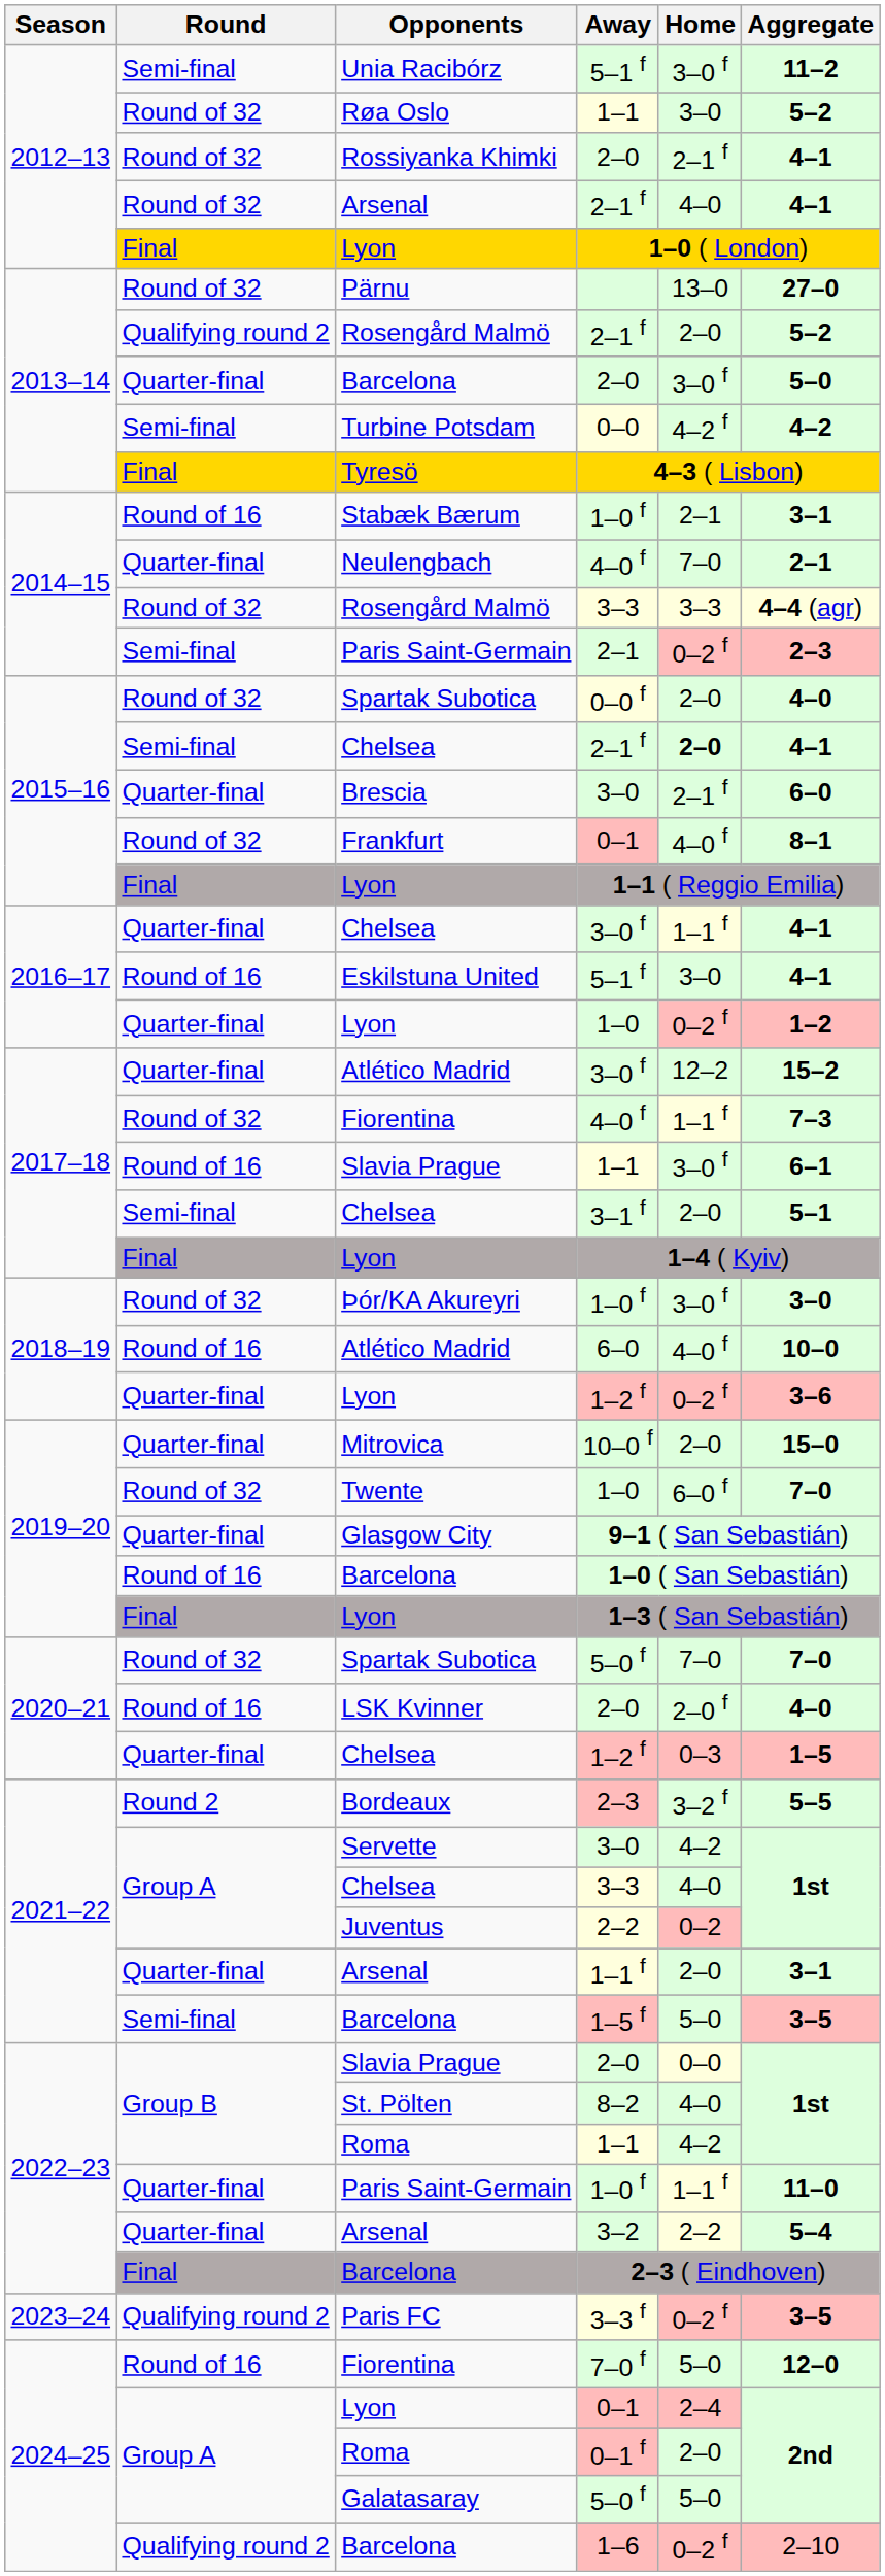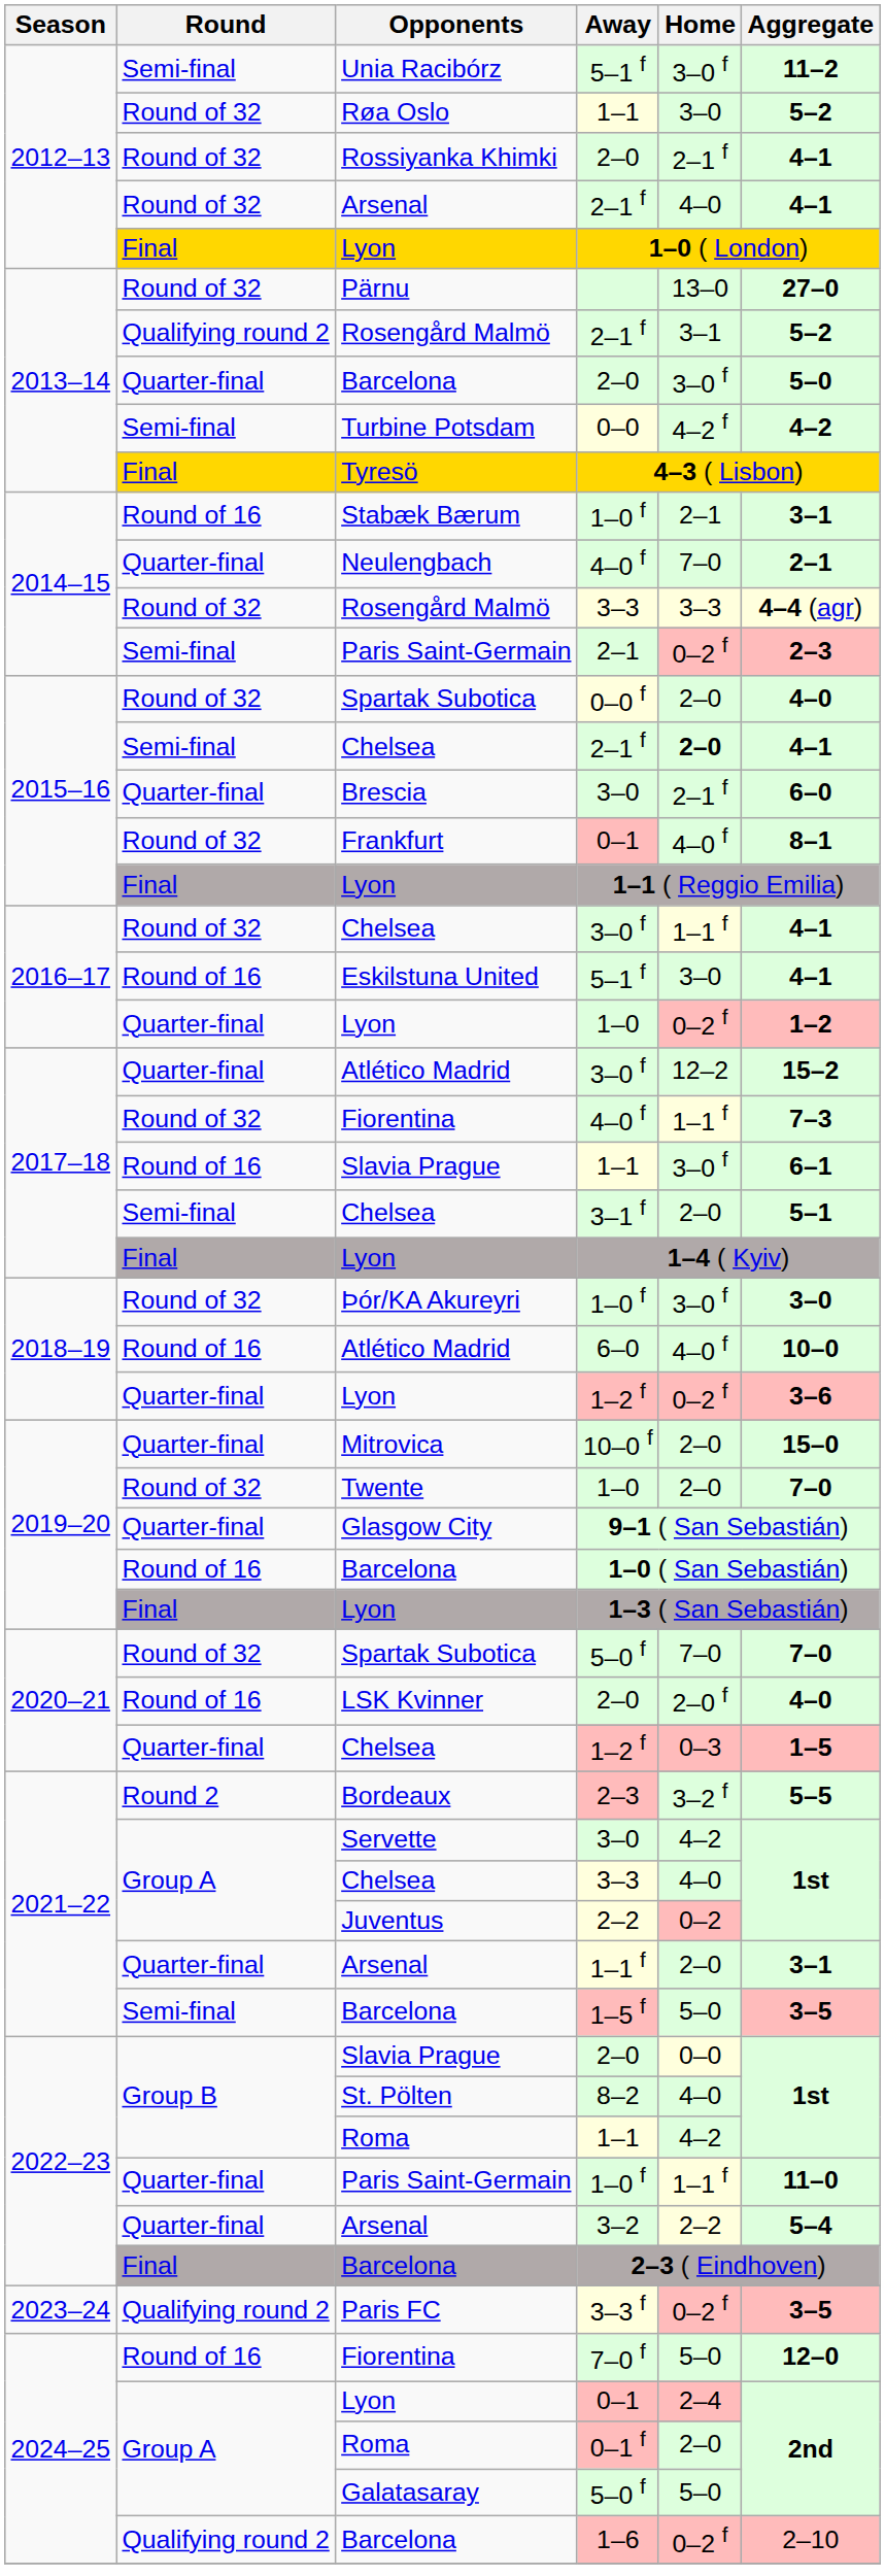 <table class="wikitable">
 <tr>
 <th>Season</th>
 <th>Round</th>
 <th>Opponents</th>
 <th>Away</th>
 <th>Home</th>
 <th>Aggregate</th>
 </tr>
 <tr>
 <td rowspan="5"><a href='#'>2012–13</a></td>
 <td><a href='#'>Semi-final</a></td>
 <td> <a href='#'>Unia Racibórz</a></td>
 <td bgcolor="#ddffdd" style="text-align:center;">5–1 <sup>f</sup></td>
 <td bgcolor="#ddffdd" style="text-align:center;">3–0 <sup>f</sup></td>
 <td bgcolor="#ddffdd" style="text-align:center;"><strong>11–2</strong></td>
 </tr>
 <tr>
 <td><a href='#'>Round of 32</a></td>
 <td> <a href='#'>Røa Oslo</a></td>
 <td bgcolor="#ffffdd" style="text-align:center;">1–1</td>
 <td bgcolor="#ddffdd" style="text-align:center;">3–0</td>
 <td bgcolor="#ddffdd" style="text-align:center;"><strong>5–2</strong></td>
 </tr>
 <tr>
 <td><a href='#'>Round of 32</a></td>
 <td> <a href='#'>Rossiyanka Khimki</a></td>
 <td bgcolor="#ddffdd" style="text-align:center;">2–0</td>
 <td bgcolor="#ddffdd" style="text-align:center;">2–1 <sup>f</sup></td>
 <td bgcolor="#ddffdd" style="text-align:center;"><strong>4–1</strong></td>
 </tr>
 <tr>
 <td><a href='#'>Round of 32</a></td>
 <td> <a href='#'>Arsenal</a></td>
 <td bgcolor="#ddffdd" style="text-align:center;">2–1 <sup>f</sup></td>
 <td bgcolor="#ddffdd" style="text-align:center;">4–0</td>
 <td bgcolor="#ddffdd" style="text-align:center;"><strong>4–1</strong></td>
 </tr>
 <tr>
 <td bgcolor="gold"><a href='#'>Final</a></td>
 <td bgcolor="gold"> <a href='#'>Lyon</a></td>
 <td bgcolor="gold" colspan="3" style="text-align:center;"><strong>1–0</strong> ( <a href='#'>London</a>)</td>
 </tr>
 <tr>
 <td rowspan="5"><a href='#'>2013–14</a></td>
 <td><a href='#'>Round of 32</a></td>
 <td> <a href='#'>Pärnu</a></td>
 <td bgcolor="#ddffdd" style="text-align:center;"></td>
 <td bgcolor="#ddffdd" style="text-align:center;">13–0</td>
 <td bgcolor="#ddffdd" style="text-align:center;"><strong>27–0</strong></td>
 </tr>
 <tr>
 <td><a href='#'>Qualifying round 2</a></td>
 <td> <a href='#'>Rosengård Malmö</a></td>
 <td bgcolor="#ddffdd" style="text-align:center;">2–1 <sup>f</sup></td>
-<td bgcolor="#ddffdd" style="text-align:center;">2–0</td>
+<td bgcolor="#ddffdd" style="text-align:center;">3–1</td>
 <td bgcolor="#ddffdd" style="text-align:center;"><strong>5–2</strong></td>
 </tr>
 <tr>
 <td><a href='#'>Quarter-final</a></td>
 <td> <a href='#'>Barcelona</a></td>
 <td bgcolor="#ddffdd" style="text-align:center;">2–0</td>
 <td bgcolor="#ddffdd" style="text-align:center;">3–0 <sup>f</sup></td>
 <td bgcolor="#ddffdd" style="text-align:center;"><strong>5–0</strong></td>
 </tr>
 <tr>
 <td><a href='#'>Semi-final</a></td>
 <td> <a href='#'>Turbine Potsdam</a></td>
 <td bgcolor="#ffffdd" style="text-align:center;">0–0</td>
 <td bgcolor="#ddffdd" style="text-align:center;">4–2 <sup>f</sup></td>
 <td bgcolor="#ddffdd" style="text-align:center;"><strong>4–2</strong></td>
 </tr>
 <tr>
 <td bgcolor="gold"><a href='#'>Final</a></td>
 <td bgcolor="gold"> <a href='#'>Tyresö</a></td>
 <td bgcolor="gold" colspan="3" style="text-align:center;"><strong>4–3</strong> ( <a href='#'>Lisbon</a>)</td>
 </tr>
 <tr>
 <td rowspan="4"><a href='#'>2014–15</a></td>
 <td><a href='#'>Round of 16</a></td>
 <td> <a href='#'>Stabæk Bærum</a></td>
 <td bgcolor="#ddffdd" style="text-align:center;">1–0 <sup>f</sup></td>
 <td bgcolor="#ddffdd" style="text-align:center;">2–1</td>
 <td bgcolor="#ddffdd" style="text-align:center;"><strong>3–1</strong></td>
 </tr>
 <tr>
 <td><a href='#'>Quarter-final</a></td>
 <td> <a href='#'>Neulengbach</a></td>
 <td bgcolor="#ddffdd" style="text-align:center;">4–0 <sup>f</sup></td>
 <td bgcolor="#ddffdd" style="text-align:center;">7–0</td>
 <td bgcolor="#ddffdd" style="text-align:center;"><strong>2–1</strong></td>
 </tr>
 <tr>
 <td><a href='#'>Round of 32</a></td>
 <td> <a href='#'>Rosengård Malmö</a></td>
 <td bgcolor="#ffffdd" style="text-align:center;">3–3</td>
 <td bgcolor="#ffffdd" style="text-align:center;">3–3</td>
 <td bgcolor="#ffffdd" style="text-align:center;"><strong>4–4</strong> (<a href='#'>agr</a>)</td>
 </tr>
 <tr>
 <td><a href='#'>Semi-final</a></td>
 <td> <a href='#'>Paris Saint-Germain</a></td>
 <td bgcolor="#ddffdd" style="text-align:center;">2–1</td>
 <td bgcolor="#ffbbbb" style="text-align:center;">0–2 <sup>f</sup></td>
 <td bgcolor="#ffbbbb" style="text-align:center;"><strong>2–3</strong></td>
 </tr>
 <tr>
 <td rowspan="5"><a href='#'>2015–16</a></td>
 <td><a href='#'>Round of 32</a></td>
 <td> <a href='#'>Spartak Subotica</a></td>
 <td bgcolor="#ffffdd" style="text-align:center;">0–0 <sup>f</sup></td>
 <td bgcolor="#ddffdd" style="text-align:center;">2–0</td>
 <td bgcolor="#ddffdd" style="text-align:center;"><strong>4–0</strong></td>
 </tr>
 <tr>
 <td><a href='#'>Semi-final</a></td>
 <td> <a href='#'>Chelsea</a></td>
 <td bgcolor="#ddffdd" style="text-align:center;">2–1 <sup>f</sup></td>
 <td bgcolor="#ddffdd" style="text-align:center;"><strong>2–0</strong></td>
 <td bgcolor="#ddffdd" style="text-align:center;"><strong>4–1</strong></td>
 </tr>
 <tr>
 <td><a href='#'>Quarter-final</a></td>
 <td> <a href='#'>Brescia</a></td>
 <td bgcolor="#ddffdd" style="text-align:center;">3–0</td>
 <td bgcolor="#ddffdd" style="text-align:center;">2–1 <sup>f</sup></td>
 <td bgcolor="#ddffdd" style="text-align:center;"><strong>6–0</strong></td>
 </tr>
 <tr>
 <td><a href='#'>Round of 32</a></td>
 <td> <a href='#'>Frankfurt</a></td>
 <td bgcolor="#ffbbbb" style="text-align:center;">0–1</td>
 <td bgcolor="#ddffdd" style="text-align:center;">4–0 <sup>f</sup></td>
 <td bgcolor="#ddffdd" style="text-align:center;"><strong>8–1</strong></td>
 </tr>
 <tr>
 <td bgcolor="#B0A9A9"><a href='#'>Final</a></td>
 <td bgcolor="#B0A9A9"> <a href='#'>Lyon</a></td>
 <td bgcolor="#B0A9A9" colspan="3" style="text-align:center;"><strong>1–1  </strong> ( <a href='#'>Reggio Emilia</a>)</td>
 </tr>
 <tr>
 <td rowspan="3"><a href='#'>2016–17</a></td>
-<td><a href='#'>Quarter-final</a></td>
+<td><a href='#'>Round of 32</a></td>
 <td> <a href='#'>Chelsea</a></td>
 <td bgcolor="#ddffdd" style="text-align:center;">3–0 <sup>f</sup></td>
 <td bgcolor="#ffffdd" style="text-align:center;">1–1 <sup>f</sup></td>
 <td bgcolor="#ddffdd" style="text-align:center;"><strong>4–1</strong></td>
 </tr>
 <tr>
 <td><a href='#'>Round of 16</a></td>
 <td> <a href='#'>Eskilstuna United</a></td>
 <td bgcolor="#ddffdd" style="text-align:center;">5–1 <sup>f</sup></td>
 <td bgcolor="#ddffdd" style="text-align:center;">3–0</td>
 <td bgcolor="#ddffdd" style="text-align:center;"><strong>4–1</strong></td>
 </tr>
 <tr>
 <td><a href='#'>Quarter-final</a></td>
 <td> <a href='#'>Lyon</a></td>
 <td bgcolor="#ddffdd" style="text-align:center;">1–0</td>
 <td bgcolor="#ffbbbb" style="text-align:center;">0–2 <sup>f</sup></td>
 <td bgcolor="#ffbbbb" style="text-align:center;"><strong>1–2</strong></td>
 </tr>
 <tr>
 <td rowspan="5"><a href='#'>2017–18</a></td>
 <td><a href='#'>Quarter-final</a></td>
 <td> <a href='#'>Atlético Madrid</a></td>
 <td bgcolor="#ddffdd" style="text-align:center;">3–0 <sup>f</sup></td>
 <td bgcolor="#ddffdd" style="text-align:center;">12–2</td>
 <td bgcolor="#ddffdd" style="text-align:center;"><strong>15–2</strong></td>
 </tr>
 <tr>
 <td><a href='#'>Round of 32</a></td>
 <td> <a href='#'>Fiorentina</a></td>
 <td bgcolor="#ddffdd" style="text-align:center;">4–0 <sup>f</sup></td>
 <td bgcolor="#ffffdd" style="text-align:center;">1–1 <sup>f</sup></td>
 <td bgcolor="#ddffdd" style="text-align:center;"><strong>7–3</strong></td>
 </tr>
 <tr>
 <td><a href='#'>Round of 16</a></td>
 <td> <a href='#'>Slavia Prague</a></td>
 <td bgcolor="#ffffdd" style="text-align:center;">1–1</td>
 <td bgcolor="#ddffdd" style="text-align:center;">3–0 <sup>f</sup></td>
 <td bgcolor="#ddffdd" style="text-align:center;"><strong>6–1</strong></td>
 </tr>
 <tr>
 <td><a href='#'>Semi-final</a></td>
 <td> <a href='#'>Chelsea</a></td>
 <td bgcolor="#ddffdd" style="text-align:center;">3–1 <sup>f</sup></td>
 <td bgcolor="#ddffdd" style="text-align:center;">2–0</td>
 <td bgcolor="#ddffdd" style="text-align:center;"><strong>5–1</strong></td>
 </tr>
 <tr>
 <td bgcolor="#B0A9A9"><a href='#'>Final</a></td>
 <td bgcolor="#B0A9A9"> <a href='#'>Lyon</a></td>
 <td bgcolor="#B0A9A9" colspan="3" style="text-align:center;"><strong>1–4 </strong> ( <a href='#'>Kyiv</a>)</td>
 </tr>
 <tr>
 <td rowspan=3><a href='#'>2018–19</a></td>
 <td><a href='#'>Round of 32</a></td>
 <td> <a href='#'>Þór/KA Akureyri</a></td>
 <td bgcolor="#ddffdd" style="text-align:center;">1–0 <sup>f</sup></td>
 <td bgcolor="#ddffdd" style="text-align:center;">3–0 <sup>f</sup></td>
 <td bgcolor="#ddffdd" style="text-align:center;"><strong>3–0</strong></td>
 </tr>
 <tr>
 <td><a href='#'>Round of 16</a></td>
 <td> <a href='#'>Atlético Madrid</a></td>
 <td bgcolor="#ddffdd" style="text-align:center;">6–0</td>
 <td bgcolor="#ddffdd" style="text-align:center;">4–0 <sup>f</sup></td>
 <td bgcolor="#ddffdd" style="text-align:center;"><strong>10–0</strong></td>
 </tr>
 <tr>
 <td><a href='#'>Quarter-final</a></td>
 <td> <a href='#'>Lyon</a></td>
 <td bgcolor="#ffbbbb" style="text-align:center;">1–2 <sup>f</sup></td>
 <td bgcolor="#ffbbbb" style="text-align:center;">0–2 <sup>f</sup></td>
 <td bgcolor="#ffbbbb" style="text-align:center;"><strong>3–6</strong></td>
 </tr>
 <tr>
 <td rowspan=5><a href='#'>2019–20</a></td>
 <td><a href='#'>Quarter-final</a></td>
 <td> <a href='#'>Mitrovica</a></td>
 <td bgcolor="#ddffdd" style="text-align:center;">10–0 <sup>f</sup></td>
 <td bgcolor="#ddffdd" style="text-align:center;">2–0</td>
 <td bgcolor="#ddffdd" style="text-align:center;"><strong>15–0</strong></td>
 </tr>
 <tr>
 <td><a href='#'>Round of 32</a></td>
 <td> <a href='#'>Twente</a></td>
 <td bgcolor="#ddffdd" style="text-align:center;">1–0</td>
-<td bgcolor="#ddffdd" style="text-align:center;">6–0 <sup>f</sup></td>
+<td bgcolor="#ddffdd" style="text-align:center;">2–0</td>
 <td bgcolor="#ddffdd" style="text-align:center;"><strong>7–0</strong></td>
 </tr>
 <tr>
 <td><a href='#'>Quarter-final</a></td>
 <td> <a href='#'>Glasgow City</a></td>
 <td colspan=3 bgcolor="#ddffdd" style="text-align:center;"><strong>9–1</strong> ( <a href='#'>San Sebastián</a>)</td>
 </tr>
 <tr>
 <td><a href='#'>Round of 16</a></td>
 <td> <a href='#'>Barcelona</a></td>
 <td colspan=3 bgcolor="#ddffdd" style="text-align:center;"><strong>1–0</strong> ( <a href='#'>San Sebastián</a>)</td>
 </tr>
 <tr>
 <td bgcolor="#B0A9A9"><a href='#'>Final</a></td>
 <td bgcolor="#B0A9A9"> <a href='#'>Lyon</a></td>
 <td bgcolor="#B0A9A9" colspan="3" style="text-align:center;"><strong>1–3</strong> ( <a href='#'>San Sebastián</a>)</td>
 </tr>
 <tr>
 <td rowspan=3><a href='#'>2020–21</a></td>
 <td><a href='#'>Round of 32</a></td>
 <td> <a href='#'>Spartak Subotica</a></td>
 <td bgcolor="#ddffdd" style="text-align:center;">5–0 <sup>f</sup></td>
 <td bgcolor="#ddffdd" style="text-align:center;">7–0</td>
 <td bgcolor="#ddffdd" style="text-align:center;"><strong>7–0</strong></td>
 </tr>
 <tr>
 <td><a href='#'>Round of 16</a></td>
 <td> <a href='#'>LSK Kvinner</a></td>
 <td bgcolor="#ddffdd" style="text-align:center;">2–0</td>
 <td bgcolor="#ddffdd" style="text-align:center;">2–0 <sup>f</sup></td>
 <td bgcolor="#ddffdd" style="text-align:center;"><strong>4–0</strong></td>
 </tr>
 <tr>
 <td><a href='#'>Quarter-final</a></td>
 <td> <a href='#'>Chelsea</a></td>
 <td bgcolor="#ffbbbb" style="text-align:center;">1–2 <sup>f</sup></td>
 <td bgcolor="#ffbbbb" style="text-align:center;">0–3</td>
 <td bgcolor="#ffbbbb" style="text-align:center;"><strong>1–5</strong></td>
 </tr>
 <tr>
 <td rowspan=6><a href='#'>2021–22</a></td>
 <td><a href='#'>Round 2</a></td>
 <td> <a href='#'>Bordeaux</a></td>
 <td bgcolor="#ffbbbb" style="text-align:center;">2–3 </td>
 <td bgcolor="#ddffdd" style="text-align:center;">3–2 <sup>f</sup></td>
 <td bgcolor="#ddffdd" style="text-align:center;"><strong>5–5 </strong></td>
 </tr>
 <tr>
 <td rowspan=3><a href='#'>Group A</a></td>
 <td> <a href='#'>Servette</a></td>
 <td bgcolor="#ddffdd" style="text-align:center;">3–0</td>
 <td bgcolor="#ddffdd" style="text-align:center;">4–2</td>
 <td bgcolor="#ddffdd" style="text-align:center;" rowspan=3><strong>1st</strong></td>
 </tr>
 <tr>
 <td> <a href='#'>Chelsea</a></td>
 <td bgcolor="#ffffdd" style="text-align:center;">3–3</td>
 <td bgcolor="#ddffdd" style="text-align:center;">4–0</td>
 </tr>
 <tr>
 <td> <a href='#'>Juventus</a></td>
 <td bgcolor="#ffffdd" style="text-align:center;">2–2</td>
 <td bgcolor="#ffbbbb" style="text-align:center;">0–2</td>
 </tr>
 <tr>
 <td><a href='#'>Quarter-final</a></td>
 <td> <a href='#'>Arsenal</a></td>
 <td bgcolor="#ffffdd" style="text-align:center;">1–1 <sup>f</sup></td>
 <td bgcolor="#ddffdd" style="text-align:center;">2–0</td>
 <td bgcolor="#ddffdd" style="text-align:center;"><strong>3–1</strong></td>
 </tr>
 <tr>
 <td><a href='#'>Semi-final</a></td>
 <td> <a href='#'>Barcelona</a></td>
 <td bgcolor="#ffbbbb" style="text-align:center;">1–5 <sup>f</sup></td>
 <td bgcolor="#ddffdd" style="text-align:center;">5–0</td>
 <td bgcolor="#ffbbbb" style="text-align:center;"><strong>3–5</strong></td>
 </tr>
 <tr>
 <td rowspan=6><a href='#'>2022–23</a></td>
 <td rowspan=3><a href='#'>Group B</a></td>
 <td> <a href='#'>Slavia Prague</a></td>
 <td bgcolor="#ddffdd" style="text-align:center;">2–0</td>
 <td bgcolor="#ffffdd" style="text-align:center;">0–0</td>
 <td bgcolor="#ddffdd" style="text-align:center;" rowspan=3><strong>1st</strong></td>
 </tr>
 <tr>
 <td> <a href='#'>St. Pölten</a></td>
 <td bgcolor="#ddffdd" style="text-align:center;">8–2</td>
 <td bgcolor="#ddffdd" style="text-align:center;">4–0</td>
 </tr>
 <tr>
 <td> <a href='#'>Roma</a></td>
 <td bgcolor="#ffffdd" style="text-align:center;">1–1</td>
 <td bgcolor="#ddffdd" style="text-align:center;">4–2</td>
 </tr>
 <tr>
 <td><a href='#'>Quarter-final</a></td>
 <td> <a href='#'>Paris Saint-Germain</a></td>
 <td bgcolor="#ddffdd" style="text-align:center;">1–0 <sup>f</sup></td>
 <td bgcolor="#ffffdd" style="text-align:center;">1–1 <sup>f</sup></td>
 <td bgcolor="#ddffdd" style="text-align:center;"><strong>11–0</strong></td>
 </tr>
 <tr>
 <td><a href='#'>Quarter-final</a></td>
 <td> <a href='#'>Arsenal</a></td>
 <td bgcolor="#ddffdd" style="text-align:center;">3–2 </td>
 <td bgcolor="#ffffdd" style="text-align:center;">2–2</td>
 <td bgcolor="#ddffdd" style="text-align:center;"><strong>5–4</strong></td>
 </tr>
 <tr>
 <td bgcolor="#B0A9A9"><a href='#'>Final</a></td>
 <td bgcolor="#B0A9A9"> <a href='#'>Barcelona</a></td>
 <td bgcolor="#B0A9A9" colspan="3" style="text-align:center;"><strong>2–3</strong> ( <a href='#'>Eindhoven</a>)</td>
 </tr>
 <tr>
 <td><a href='#'>2023–24</a></td>
 <td><a href='#'>Qualifying round 2</a></td>
 <td> <a href='#'>Paris FC</a></td>
 <td bgcolor="#ffffdd" style="text-align:center;">3–3 <sup>f</sup></td>
 <td bgcolor="#ffbbbb" style="text-align:center;">0–2 <sup>f</sup></td>
 <td bgcolor="#ffbbbb" style="text-align:center;"><strong>3–5</strong></td>
 </tr>
 <tr>
 <td rowspan=5><a href='#'>2024–25</a></td>
 <td><a href='#'>Round of 16</a></td>
 <td> <a href='#'>Fiorentina</a></td>
 <td bgcolor="#ddffdd" style="text-align:center;">7–0 <sup>f</sup></td>
 <td bgcolor="#ddffdd" style="text-align:center;">5–0</td>
 <td bgcolor="#ddffdd" style="text-align:center;"><strong>12–0</strong></td>
 </tr>
 <tr>
 <td rowspan=3><a href='#'>Group A</a></td>
 <td> <a href='#'>Lyon</a></td>
 <td bgcolor="#ffbbbb" style="text-align:center;">0–1</td>
 <td bgcolor="#ffbbbb" style="text-align:center;">2–4</td>
 <td bgcolor="#ddffdd" style="text-align:center;" rowspan=3><strong>2nd</strong></td>
 </tr>
 <tr>
 <td> <a href='#'>Roma</a></td>
 <td bgcolor="#ffbbbb" style="text-align:center;">0–1 <sup>f</sup></td>
 <td bgcolor="#ddffdd" style="text-align:center;">2–0</td>
 </tr>
 <tr>
 <td> <a href='#'>Galatasaray</a></td>
 <td bgcolor="#ddffdd" style="text-align:center;">5–0 <sup>f</sup></td>
 <td bgcolor="#ddffdd" style="text-align:center;">5–0</td>
 </tr>
 <tr>
 <td><a href='#'>Qualifying round 2</a></td>
 <td> <a href='#'>Barcelona</a></td>
 <td bgcolor="#ffbbbb" style="text-align:center;">1–6</td>
 <td bgcolor="#ffbbbb" style="text-align:center;">0–2 <sup>f</sup></td>
 <td bgcolor="#ffbbbb" style="text-align:center;">2–10</td>
 </tr>
 <tr>
 </tr>
 </table>
